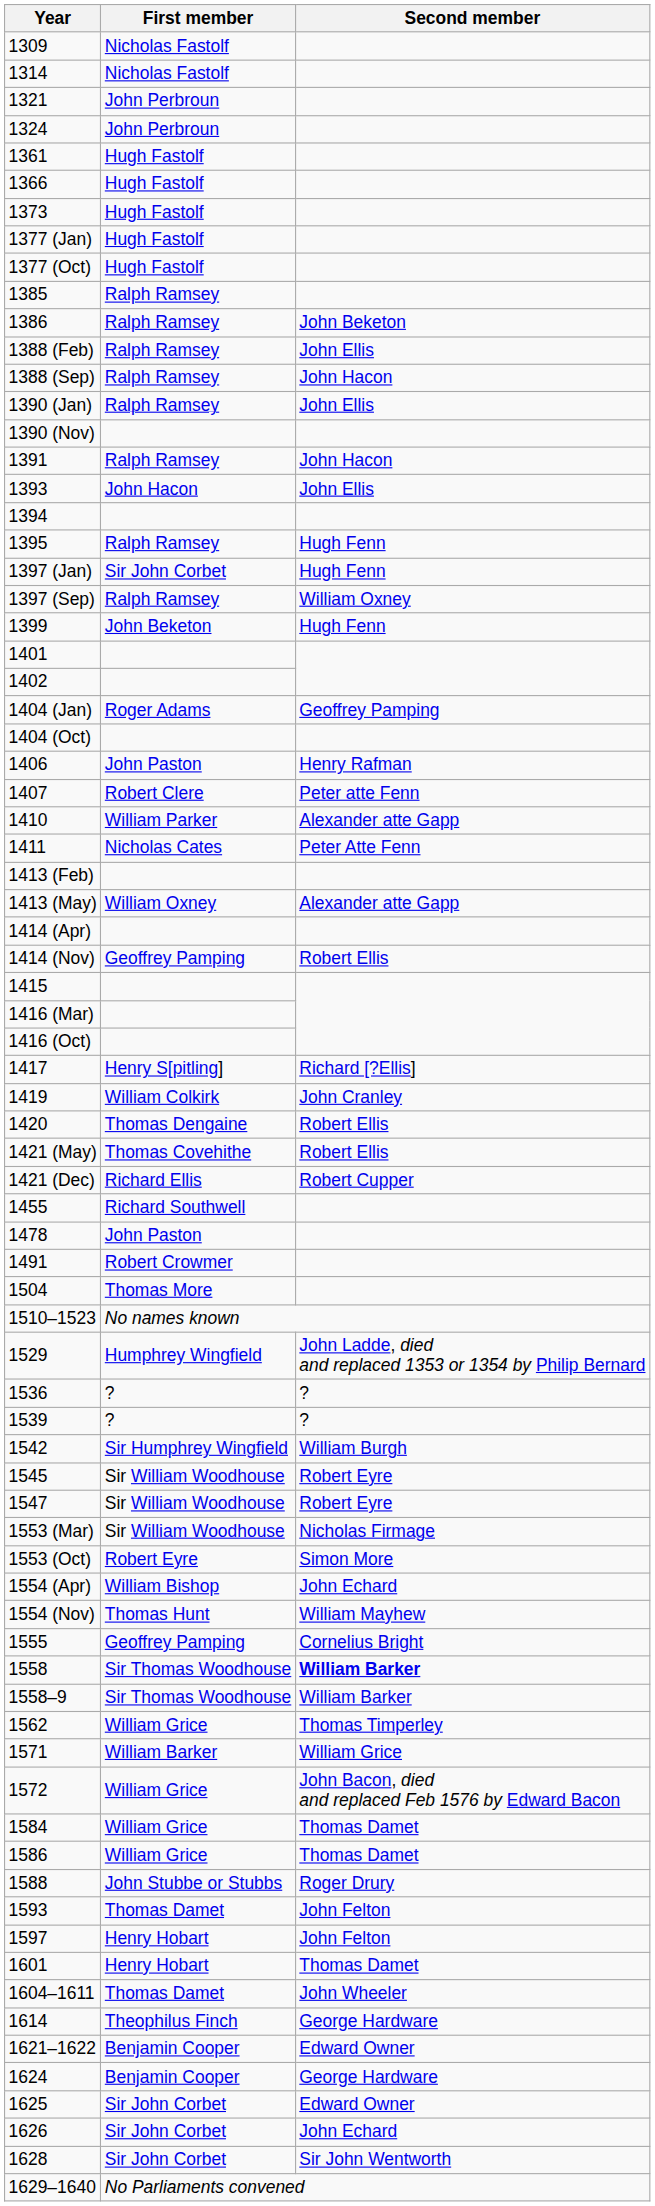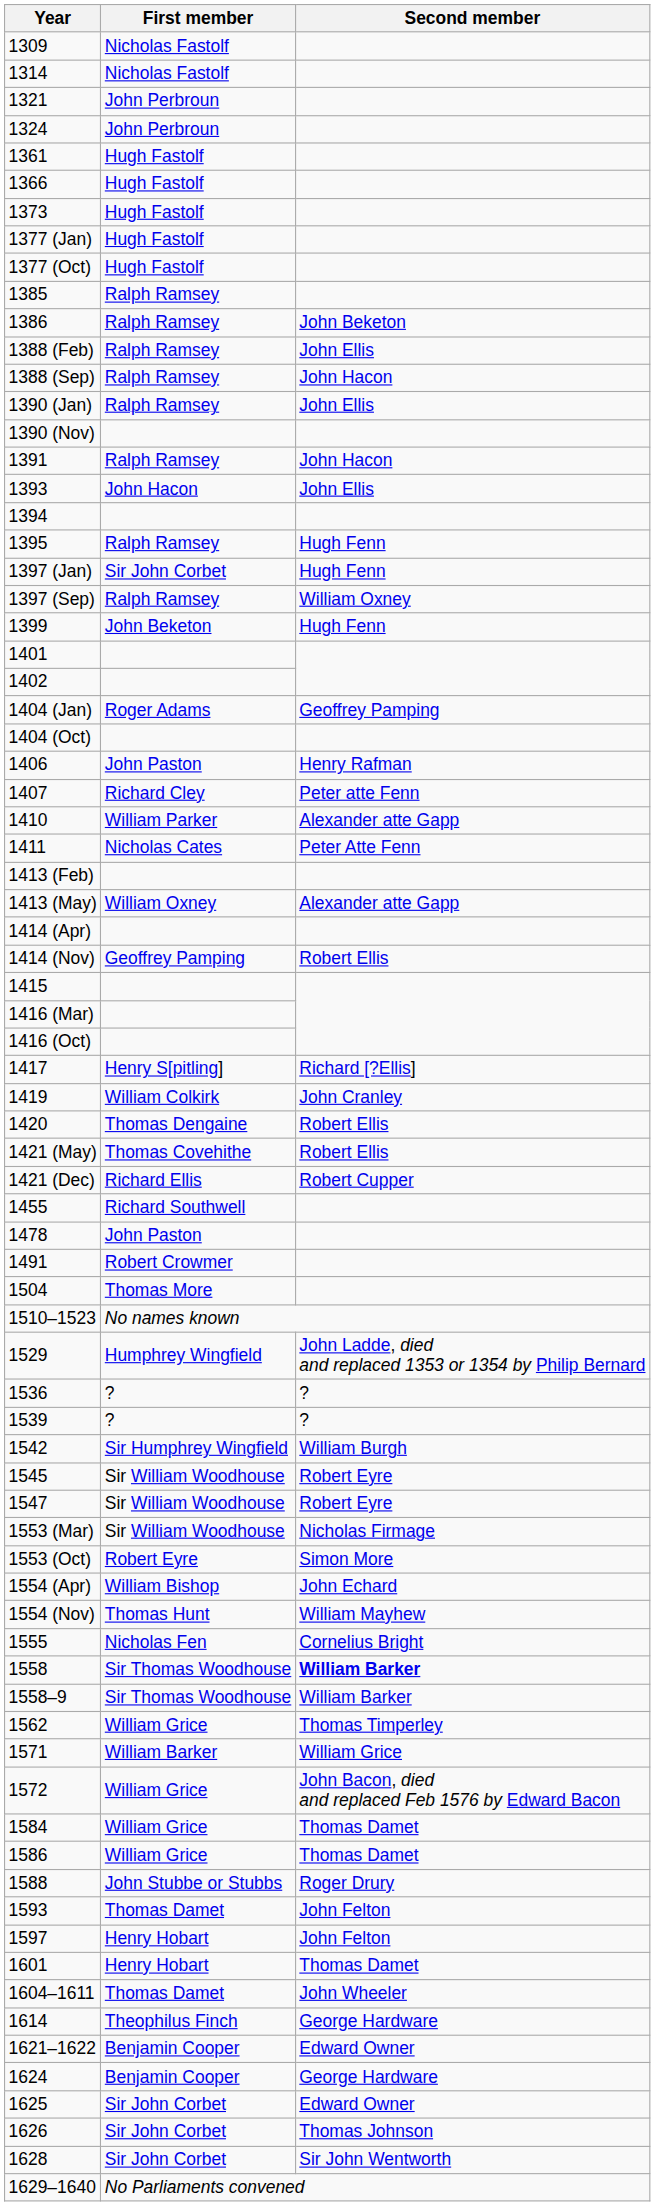 <table class="wikitable">
 <tr>
 <th>Year</th>
 <th>First member</th>
 <th>Second member</th>
 </tr>
 <tr>
 <td>1309</td>
 <td><a href='#'>Nicholas Fastolf</a></td>
 <td></td>
 </tr>
 <tr>
 <td>1314</td>
 <td><a href='#'>Nicholas Fastolf</a></td>
 <td></td>
 </tr>
 <tr>
 <td>1321</td>
 <td><a href='#'>John Perbroun</a></td>
 <td></td>
 </tr>
 <tr>
 <td>1324</td>
 <td><a href='#'>John Perbroun</a></td>
 <td></td>
 </tr>
 <tr>
 <td>1361</td>
 <td><a href='#'>Hugh Fastolf</a></td>
 <td></td>
 </tr>
 <tr>
 <td>1366</td>
 <td><a href='#'>Hugh Fastolf</a></td>
 <td></td>
 </tr>
 <tr>
 <td>1373</td>
 <td><a href='#'>Hugh Fastolf</a></td>
 <td></td>
 </tr>
 <tr>
 <td>1377 (Jan)</td>
 <td><a href='#'>Hugh Fastolf</a></td>
 <td></td>
 </tr>
 <tr>
 <td>1377 (Oct)</td>
 <td><a href='#'>Hugh Fastolf</a></td>
 <td></td>
 </tr>
 <tr>
 <td>1385</td>
 <td><a href='#'>Ralph Ramsey</a></td>
 <td></td>
 </tr>
 <tr>
 <td>1386</td>
 <td><a href='#'>Ralph Ramsey</a></td>
 <td><a href='#'>John Beketon</a></td>
 </tr>
 <tr>
 <td>1388 (Feb)</td>
 <td><a href='#'>Ralph Ramsey</a></td>
 <td><a href='#'>John Ellis</a></td>
 </tr>
 <tr>
 <td>1388 (Sep)</td>
 <td><a href='#'>Ralph Ramsey</a></td>
 <td><a href='#'>John Hacon</a></td>
 </tr>
 <tr>
 <td>1390 (Jan)</td>
 <td><a href='#'>Ralph Ramsey</a></td>
 <td><a href='#'>John Ellis</a></td>
 </tr>
 <tr>
 <td>1390 (Nov)</td>
 <td></td>
 </tr>
 <tr>
 <td>1391</td>
 <td><a href='#'>Ralph Ramsey</a></td>
 <td><a href='#'>John Hacon</a></td>
 </tr>
 <tr>
 <td>1393</td>
 <td><a href='#'>John Hacon</a></td>
 <td><a href='#'>John Ellis</a></td>
 </tr>
 <tr>
 <td>1394</td>
 <td></td>
 </tr>
 <tr>
 <td>1395</td>
 <td><a href='#'>Ralph Ramsey</a></td>
 <td><a href='#'>Hugh Fenn</a></td>
 </tr>
 <tr>
 <td>1397 (Jan)</td>
 <td><a href='#'>Sir John Corbet</a></td>
 <td><a href='#'>Hugh Fenn</a></td>
 </tr>
 <tr>
 <td>1397 (Sep)</td>
 <td><a href='#'>Ralph Ramsey</a></td>
 <td><a href='#'>William Oxney</a></td>
 </tr>
 <tr>
 <td>1399</td>
 <td><a href='#'>John Beketon</a></td>
 <td><a href='#'>Hugh Fenn</a></td>
 </tr>
 <tr>
 <td>1401</td>
 <td></td>
 </tr>
 <tr>
 <td>1402</td>
 <td></td>
 </tr>
 <tr>
 <td>1404 (Jan)</td>
 <td><a href='#'>Roger Adams</a></td>
 <td><a href='#'>Geoffrey Pamping</a></td>
 </tr>
 <tr>
 <td>1404 (Oct)</td>
 <td></td>
 </tr>
 <tr>
 <td>1406</td>
 <td><a href='#'>John Paston</a></td>
 <td><a href='#'>Henry Rafman</a></td>
 </tr>
 <tr>
 <td>1407</td>
-<td><a href='#'>Robert Clere</a></td>
+<td><a href='#'>Richard Cley</a></td>
 <td><a href='#'>Peter atte Fenn</a></td>
 </tr>
 <tr>
 <td>1410</td>
 <td><a href='#'>William Parker</a></td>
 <td><a href='#'>Alexander atte Gapp</a></td>
 </tr>
 <tr>
 <td>1411</td>
 <td><a href='#'>Nicholas Cates</a></td>
 <td><a href='#'>Peter Atte Fenn</a></td>
 </tr>
 <tr>
 <td>1413 (Feb)</td>
 <td></td>
 </tr>
 <tr>
 <td>1413 (May)</td>
 <td><a href='#'>William Oxney</a></td>
 <td><a href='#'>Alexander atte Gapp</a></td>
 </tr>
 <tr>
 <td>1414 (Apr)</td>
 <td></td>
 </tr>
 <tr>
 <td>1414 (Nov)</td>
 <td><a href='#'>Geoffrey Pamping</a></td>
 <td><a href='#'>Robert Ellis</a></td>
 </tr>
 <tr>
 <td>1415</td>
 <td></td>
 </tr>
 <tr>
 <td>1416 (Mar)</td>
 <td></td>
 </tr>
 <tr>
 <td>1416 (Oct)</td>
 <td></td>
 </tr>
 <tr>
 <td>1417</td>
 <td><a href='#'>Henry S[pitling</a>]</td>
 <td><a href='#'>Richard [?Ellis</a>]</td>
 </tr>
 <tr>
 <td>1419</td>
 <td><a href='#'>William Colkirk</a></td>
 <td><a href='#'>John Cranley</a></td>
 </tr>
 <tr>
 <td>1420</td>
 <td><a href='#'>Thomas Dengaine</a></td>
 <td><a href='#'>Robert Ellis</a></td>
 </tr>
 <tr>
 <td>1421 (May)</td>
 <td><a href='#'>Thomas Covehithe</a></td>
 <td><a href='#'>Robert Ellis</a></td>
 </tr>
 <tr>
 <td>1421 (Dec)</td>
 <td><a href='#'>Richard Ellis</a></td>
 <td><a href='#'>Robert Cupper</a></td>
 </tr>
 <tr>
 <td>1455</td>
 <td><a href='#'>Richard Southwell</a></td>
 <td></td>
 </tr>
 <tr>
 <td>1478</td>
 <td><a href='#'>John Paston</a></td>
 </tr>
 <tr>
 <td>1491</td>
 <td><a href='#'>Robert Crowmer</a></td>
 <td></td>
 </tr>
 <tr>
 <td>1504</td>
 <td><a href='#'>Thomas More</a></td>
 </tr>
 <tr>
 <td>1510–1523</td>
 <td colspan = "2"><em>No names known</em></td>
 </tr>
 <tr>
 <td>1529</td>
 <td><a href='#'>Humphrey Wingfield</a></td>
 <td><a href='#'>John Ladde</a>, <em>died <br> and replaced 1353 or 1354 by</em> <a href='#'>Philip Bernard</a></td>
 </tr>
 <tr>
 <td>1536</td>
 <td>?</td>
 <td>?</td>
 </tr>
 <tr>
 <td>1539</td>
 <td>?</td>
 <td>?</td>
 </tr>
 <tr>
 <td>1542</td>
 <td><a href='#'>Sir Humphrey Wingfield</a></td>
 <td><a href='#'>William Burgh</a></td>
 </tr>
 <tr>
 <td>1545</td>
 <td>Sir <a href='#'>William Woodhouse</a></td>
 <td><a href='#'>Robert Eyre</a></td>
 </tr>
 <tr>
 <td>1547</td>
 <td>Sir <a href='#'>William Woodhouse</a></td>
 <td><a href='#'>Robert Eyre</a></td>
 </tr>
 <tr>
 <td>1553 (Mar)</td>
 <td>Sir <a href='#'>William Woodhouse</a></td>
 <td><a href='#'>Nicholas Firmage</a></td>
 </tr>
 <tr>
 <td>1553 (Oct)</td>
 <td><a href='#'>Robert Eyre</a></td>
 <td><a href='#'>Simon More</a></td>
 </tr>
 <tr>
 <td>1554 (Apr)</td>
 <td><a href='#'>William Bishop</a></td>
 <td><a href='#'>John Echard</a></td>
 </tr>
 <tr>
 <td>1554 (Nov)</td>
 <td><a href='#'>Thomas Hunt</a></td>
 <td><a href='#'>William Mayhew</a></td>
 </tr>
 <tr>
 <td>1555</td>
-<td><a href='#'>Geoffrey Pamping</a></td>
+<td><a href='#'>Nicholas Fen</a></td>
 <td><a href='#'>Cornelius Bright</a></td>
 </tr>
 <tr>
 <td>1558</td>
 <td><a href='#'>Sir Thomas Woodhouse</a></td>
 <td><strong><a href='#'>William Barker</a></strong></td>
 </tr>
 <tr>
 <td>1558–9</td>
 <td><a href='#'>Sir Thomas Woodhouse</a></td>
 <td><a href='#'>William Barker</a></td>
 </tr>
 <tr>
 <td>1562</td>
 <td><a href='#'>William Grice</a></td>
 <td><a href='#'>Thomas Timperley</a></td>
 </tr>
 <tr>
 <td>1571</td>
 <td><a href='#'>William Barker</a></td>
 <td><a href='#'>William Grice</a></td>
 </tr>
 <tr>
 <td>1572</td>
 <td><a href='#'>William Grice</a></td>
 <td><a href='#'>John Bacon</a>, <em>died <br> and replaced Feb 1576 by</em> <a href='#'>Edward Bacon</a></td>
 </tr>
 <tr>
 <td>1584</td>
 <td><a href='#'>William Grice</a></td>
 <td><a href='#'>Thomas Damet</a></td>
 </tr>
 <tr>
 <td>1586</td>
 <td><a href='#'>William Grice</a></td>
 <td><a href='#'>Thomas Damet</a></td>
 </tr>
 <tr>
 <td>1588</td>
 <td><a href='#'>John Stubbe or Stubbs</a></td>
 <td><a href='#'>Roger Drury</a></td>
 </tr>
 <tr>
 <td>1593</td>
 <td><a href='#'>Thomas Damet</a></td>
 <td><a href='#'>John Felton</a></td>
 </tr>
 <tr>
 <td>1597</td>
 <td><a href='#'>Henry Hobart</a></td>
 <td><a href='#'>John Felton</a></td>
 </tr>
 <tr>
 <td>1601</td>
 <td><a href='#'>Henry Hobart</a></td>
 <td><a href='#'>Thomas Damet</a></td>
 </tr>
 <tr>
 <td>1604–1611</td>
 <td><a href='#'>Thomas Damet</a></td>
 <td><a href='#'>John Wheeler</a></td>
 </tr>
 <tr>
 <td>1614</td>
 <td><a href='#'>Theophilus Finch</a></td>
 <td><a href='#'>George Hardware</a></td>
 </tr>
 <tr>
 <td>1621–1622</td>
 <td><a href='#'>Benjamin Cooper</a></td>
 <td><a href='#'>Edward Owner</a></td>
 </tr>
 <tr>
 <td>1624</td>
 <td><a href='#'>Benjamin Cooper</a></td>
 <td><a href='#'>George Hardware</a></td>
 </tr>
 <tr>
 <td>1625</td>
 <td><a href='#'>Sir John Corbet</a></td>
 <td><a href='#'>Edward Owner</a></td>
 </tr>
 <tr>
 <td>1626</td>
 <td><a href='#'>Sir John Corbet</a></td>
-<td><a href='#'>John Echard</a></td>
+<td><a href='#'>Thomas Johnson</a></td>
 </tr>
 <tr>
 <td>1628</td>
 <td><a href='#'>Sir John Corbet</a></td>
 <td><a href='#'>Sir John Wentworth</a></td>
 </tr>
 <tr>
 <td>1629–1640</td>
 <td colspan = "2"><em>No Parliaments convened</em></td>
 </tr>
 </table>
